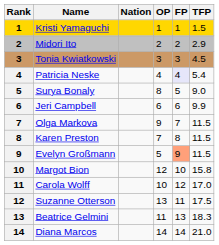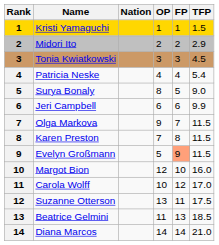 <table class="wikitable">
 <tr>
 <th>Rank</th>
 <th>Name</th>
 <th>Nation</th>
 <th>OP</th>
 <th>FP</th>
 <th>TFP</th>
 </tr>
 <tr bgcolor="gold">
 <td align="center"><strong>1</strong></td>
 <td><a href='#'>Kristi Yamaguchi</a></td>
 <td></td>
 <td>1</td>
 <td>1</td>
 <td>1.5</td>
 </tr>
 <tr bgcolor="silver">
 <td align="center"><strong>2</strong></td>
 <td><a href='#'>Midori Ito</a></td>
 <td></td>
 <td>2</td>
 <td>2</td>
 <td>2.9</td>
 </tr>
 <tr bgcolor="cc9966">
 <td align="center"><strong>3</strong></td>
 <td><a href='#'>Tonia Kwiatkowski</a></td>
 <td></td>
 <td>3</td>
 <td>3</td>
 <td>4.5</td>
 </tr>
 <tr>
 <th>4</th>
 <td><a href='#'>Patricia Neske</a></td>
 <td></td>
 <td>4</td>
-<td style="background: lavender;">4</td>
+<td>4</td>
 <td>5.4</td>
 </tr>
 <tr>
 <th>5</th>
 <td><a href='#'>Surya Bonaly</a></td>
 <td></td>
 <td>8</td>
 <td>5</td>
 <td>9.0</td>
 </tr>
 <tr>
 <th>6</th>
 <td><a href='#'>Jeri Campbell</a></td>
 <td></td>
 <td>6</td>
 <td>6</td>
 <td>9.9</td>
 </tr>
 <tr>
 <th>7</th>
 <td><a href='#'>Olga Markova</a></td>
 <td></td>
 <td>9</td>
 <td>7</td>
 <td>11.5</td>
 </tr>
 <tr>
 <th>8</th>
 <td><a href='#'>Karen Preston</a></td>
 <td></td>
 <td>7</td>
 <td>8</td>
 <td>11.5</td>
 </tr>
 <tr>
 <th>9</th>
 <td><a href='#'>Evelyn Großmann</a></td>
 <td></td>
 <td>5</td>
 <td style="background: lightsalmon;">9</td>
 <td>11.5</td>
 </tr>
 <tr>
 <th>10</th>
 <td><a href='#'>Margot Bion</a></td>
 <td></td>
 <td>12</td>
 <td>10</td>
-<td>15.8</td>
+<td>16.0</td>
 </tr>
 <tr>
 <th>11</th>
 <td><a href='#'>Carola Wolff</a></td>
 <td></td>
 <td>10</td>
 <td>12</td>
 <td>17.0</td>
 </tr>
 <tr>
 <th>12</th>
 <td><a href='#'>Suzanne Otterson</a></td>
 <td></td>
 <td>13</td>
 <td>11</td>
 <td>17.5</td>
 </tr>
 <tr>
 <th>13</th>
 <td><a href='#'>Beatrice Gelmini</a></td>
 <td></td>
 <td>11</td>
 <td>13</td>
-<td>18.3</td>
+<td>18.5</td>
 </tr>
 <tr>
 <th>14</th>
 <td><a href='#'>Diana Marcos</a></td>
 <td></td>
 <td>14</td>
 <td>14</td>
 <td>21.0</td>
 </tr>
 </table>
